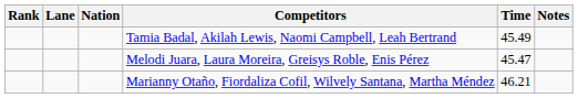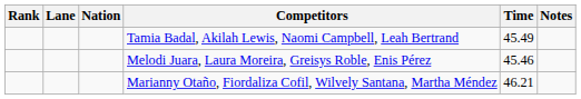 <table class="wikitable sortable" style="text-align:center; font-size:95%">
 <tr>
 <th>Rank</th>
 <th>Lane</th>
 <th>Nation</th>
 <th>Competitors</th>
 <th>Time</th>
 <th>Notes</th>
 </tr>
 <tr>
 <td></td>
 <td></td>
 <td align=left></td>
 <td align=left><a href='#'>Tamia Badal</a>, <a href='#'>Akilah Lewis</a>, <a href='#'>Naomi Campbell</a>, <a href='#'>Leah Bertrand</a></td>
 <td>45.49</td>
 <td></td>
 </tr>
 <tr>
 <td></td>
 <td></td>
 <td align=left></td>
 <td align=left><a href='#'>Melodi Juara</a>, <a href='#'>Laura Moreira</a>, <a href='#'>Greisys Roble</a>, <a href='#'>Enis Pérez</a></td>
-<td>45.47</td>
+<td>45.46</td>
 <td></td>
 </tr>
 <tr>
 <td></td>
 <td></td>
 <td align=left></td>
 <td align=left><a href='#'>Marianny Otaño</a>, <a href='#'>Fiordaliza Cofil</a>, <a href='#'>Wilvely Santana</a>, <a href='#'>Martha Méndez</a></td>
 <td>46.21</td>
 <td></td>
 </tr>
 </table>
